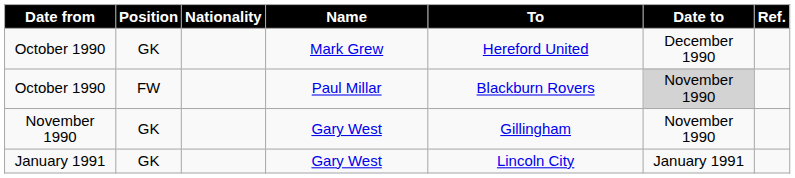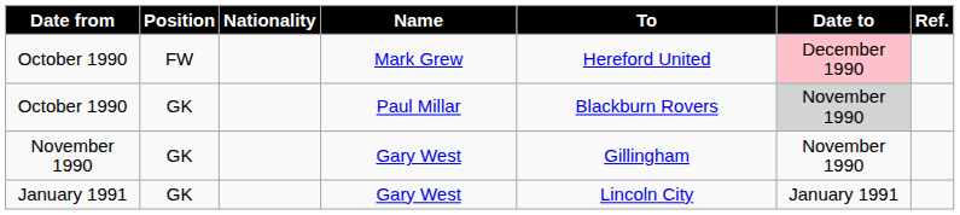 <table class="wikitable" style="text-align:center; font-size:90%; ">
 <tr>
 <th style="background:#000000; color:white; width:100px;">Date from</th>
 <th style="background:#000000; color:white; width:50px;">Position</th>
 <th style="background:#000000; color:white; width:50px;">Nationality</th>
 <th style="background:#000000; color:white; width:150px;">Name</th>
 <th style="background:#000000; color:white; width:200px;">To</th>
 <th style="background:#000000; color:white; width:100px;">Date to</th>
 <th style="background:#000000; color:white; width:25px;">Ref.</th>
 </tr>
 <tr>
 <td>October 1990</td>
-<td>GK</td>
+<td>FW</td>
 <td></td>
 <td><a href='#'>Mark Grew</a></td>
 <td><a href='#'>Hereford United</a></td>
-<td>December 1990</td>
+<td style="background: pink;">December 1990</td>
 <td></td>
 </tr>
 <tr>
 <td>October 1990</td>
-<td>FW</td>
+<td>GK</td>
 <td></td>
 <td><a href='#'>Paul Millar</a></td>
 <td><a href='#'>Blackburn Rovers</a></td>
 <td style="background: lightgrey;">November 1990</td>
 <td></td>
 </tr>
 <tr>
 <td>November 1990</td>
 <td>GK</td>
 <td></td>
 <td><a href='#'>Gary West</a></td>
 <td><a href='#'>Gillingham</a></td>
 <td>November 1990</td>
 <td></td>
 </tr>
 <tr>
 <td>January 1991</td>
 <td>GK</td>
 <td></td>
 <td><a href='#'>Gary West</a></td>
 <td><a href='#'>Lincoln City</a></td>
 <td>January 1991</td>
 <td></td>
 </tr>
 </table>
